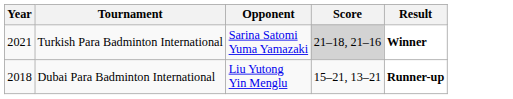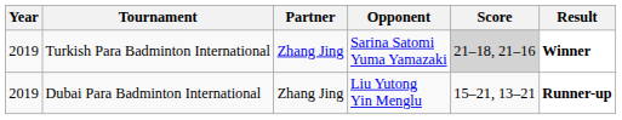 <table class="sortable wikitable" style="font-size: 90%;">
 <tr>
 <th>Year</th>
 <th>Tournament</th>
+<th>Partner</th>
 <th>Opponent</th>
 <th>Score</th>
 <th>Result</th>
 </tr>
 <tr>
-<td align="center">2021</td>
+<td align="center">2019</td>
 <td align="left">Turkish Para Badminton International</td>
+<td> <a href='#'>Zhang Jing</a></td>
 <td align="left"> <a href='#'>Sarina Satomi</a><br> <a href='#'>Yuma Yamazaki</a></td>
 <td align="left" style="background: lightgrey;">21–18, 21–16</td>
 <td style="text-align:left; background:white"> <strong>Winner</strong></td>
 </tr>
 <tr>
-<td align="center">2018</td>
+<td align="center">2019</td>
 <td align="left">Dubai Para Badminton International</td>
+<td> Zhang Jing</td>
 <td align="left"> <a href='#'>Liu Yutong</a><br> <a href='#'>Yin Menglu</a></td>
 <td align="left">15–21, 13–21</td>
 <td style="text-align:left; background:white"> <strong>Runner-up</strong></td>
 </tr>
 </table>
